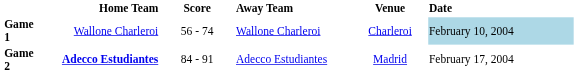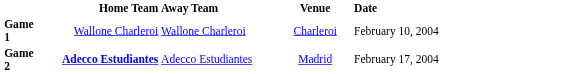 <table style="text-align:center" cellpadding=1 border=0>
 <tr>
 <th width=50></th>
 <th width=160 align=right>Home Team</th>
-<th width=100>Score</th>
 <th width=160 align=left>Away Team</th>
 <th width=100>Venue</th>
 <th width=200 align=left>Date</th>
 </tr>
 <tr>
 <td align=left><strong>Game 1</strong></td>
 <td align=right><a href='#'>Wallone Charleroi</a> </td>
-<td>56 - 74</td>
 <td align=left> <a href='#'>Wallone Charleroi</a></td>
 <td><a href='#'>Charleroi</a></td>
-<td align=left style="background: lightblue;">February 10, 2004</td>
+<td align=left>February 10, 2004</td>
 </tr>
 <tr>
 <td align=left><strong>Game 2</strong></td>
 <td align=right><strong><a href='#'>Adecco Estudiantes</a></strong> </td>
-<td>84 - 91</td>
 <td align=left> <a href='#'>Adecco Estudiantes</a></td>
 <td><a href='#'>Madrid</a></td>
 <td align=left>February 17, 2004</td>
 </tr>
 </table>
